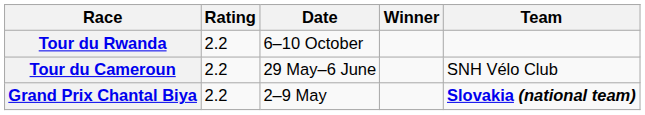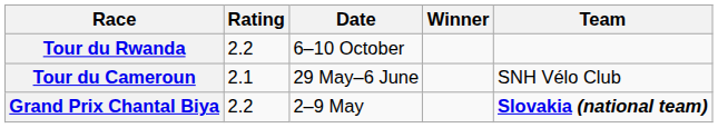 <table class="wikitable plainrowheaders">
 <tr>
 <th scope="col">Race</th>
 <th scope="col">Rating</th>
 <th scope="col">Date</th>
 <th scope="col">Winner</th>
 <th scope="col">Team</th>
 </tr>
 <tr>
 <th scope="row"> <a href='#'>Tour du Rwanda</a></th>
 <td>2.2</td>
 <td>6–10 October</td>
 <td></td>
 <td></td>
 </tr>
 <tr>
 <th scope="row"> <a href='#'>Tour du Cameroun</a></th>
-<td>2.2</td>
+<td>2.1</td>
 <td>29 May–6 June</td>
 <td></td>
 <td>SNH Vélo Club</td>
 </tr>
 <tr>
 <th scope="row"> <a href='#'>Grand Prix Chantal Biya</a></th>
 <td>2.2</td>
 <td>2–9 May</td>
 <td></td>
 <td><strong><a href='#'>Slovakia</a> <em>(national team)</em></strong></td>
 </tr>
 </table>
